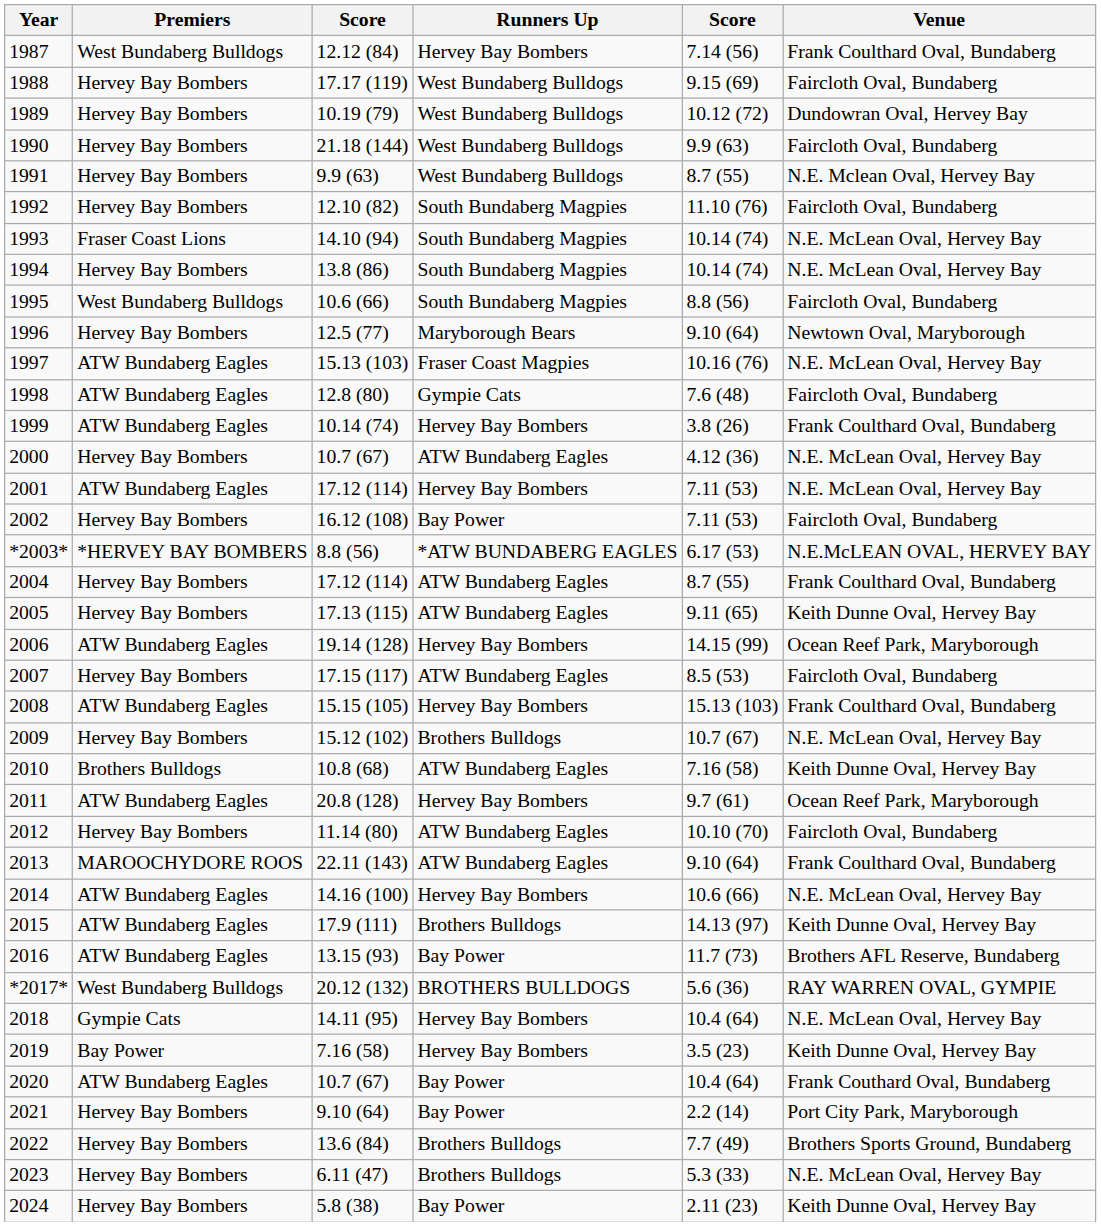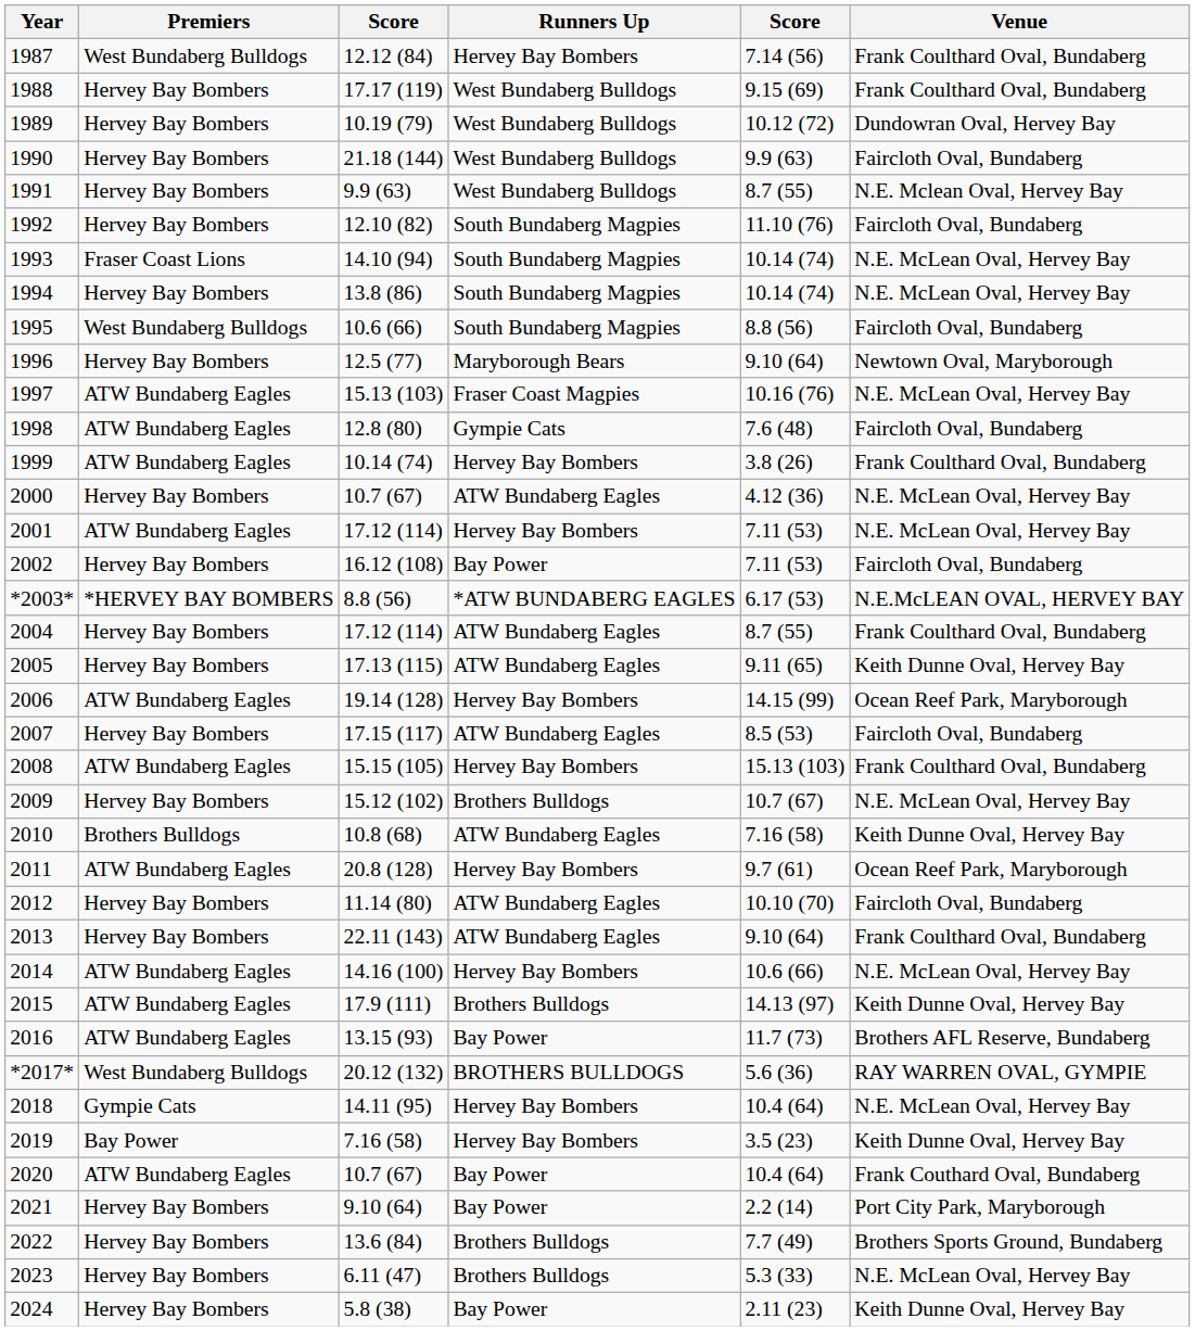 <table class = "wikitable">
 <tr>
 <th>Year</th>
 <th>Premiers</th>
 <th>Score</th>
 <th>Runners Up</th>
 <th>Score</th>
 <th>Venue</th>
 </tr>
 <tr>
 <td>1987</td>
 <td>West Bundaberg Bulldogs</td>
 <td>12.12 (84)</td>
 <td>Hervey Bay Bombers</td>
 <td>7.14 (56)</td>
 <td>Frank Coulthard Oval, Bundaberg</td>
 </tr>
 <tr>
 <td>1988</td>
 <td>Hervey Bay Bombers</td>
 <td>17.17 (119)</td>
 <td>West Bundaberg Bulldogs</td>
 <td>9.15 (69)</td>
-<td>Faircloth Oval, Bundaberg</td>
+<td>Frank Coulthard Oval, Bundaberg</td>
 </tr>
 <tr>
 <td>1989</td>
 <td>Hervey Bay Bombers</td>
 <td>10.19 (79)</td>
 <td>West Bundaberg Bulldogs</td>
 <td>10.12 (72)</td>
 <td>Dundowran Oval, Hervey Bay</td>
 </tr>
 <tr>
 <td>1990</td>
 <td>Hervey Bay Bombers</td>
 <td>21.18 (144)</td>
 <td>West Bundaberg Bulldogs</td>
 <td>9.9 (63)</td>
 <td>Faircloth Oval, Bundaberg</td>
 </tr>
 <tr>
 <td>1991</td>
 <td>Hervey Bay Bombers</td>
 <td>9.9 (63)</td>
 <td>West Bundaberg Bulldogs</td>
 <td>8.7 (55)</td>
 <td>N.E. Mclean Oval, Hervey Bay</td>
 </tr>
 <tr>
 <td>1992</td>
 <td>Hervey Bay Bombers</td>
 <td>12.10 (82)</td>
 <td>South Bundaberg Magpies</td>
 <td>11.10 (76)</td>
 <td>Faircloth Oval, Bundaberg</td>
 </tr>
 <tr>
 <td>1993</td>
 <td>Fraser Coast Lions</td>
 <td>14.10 (94)</td>
 <td>South Bundaberg Magpies</td>
 <td>10.14 (74)</td>
 <td>N.E. McLean Oval, Hervey Bay</td>
 </tr>
 <tr>
 <td>1994</td>
 <td>Hervey Bay Bombers</td>
 <td>13.8 (86)</td>
 <td>South Bundaberg Magpies</td>
 <td>10.14 (74)</td>
 <td>N.E. McLean Oval, Hervey Bay</td>
 </tr>
 <tr>
 <td>1995</td>
 <td>West Bundaberg Bulldogs</td>
 <td>10.6 (66)</td>
 <td>South Bundaberg Magpies</td>
 <td>8.8 (56)</td>
 <td>Faircloth Oval, Bundaberg</td>
 </tr>
 <tr>
 <td>1996</td>
 <td>Hervey Bay Bombers</td>
 <td>12.5 (77)</td>
 <td>Maryborough Bears</td>
 <td>9.10 (64)</td>
 <td>Newtown Oval, Maryborough</td>
 </tr>
 <tr>
 <td>1997</td>
 <td>ATW Bundaberg Eagles</td>
 <td>15.13 (103)</td>
 <td>Fraser Coast Magpies</td>
 <td>10.16 (76)</td>
 <td>N.E. McLean Oval, Hervey Bay</td>
 </tr>
 <tr>
 <td>1998</td>
 <td>ATW Bundaberg Eagles</td>
 <td>12.8 (80)</td>
 <td>Gympie Cats</td>
 <td>7.6 (48)</td>
 <td>Faircloth Oval, Bundaberg</td>
 </tr>
 <tr>
 <td>1999</td>
 <td>ATW Bundaberg Eagles</td>
 <td>10.14 (74)</td>
 <td>Hervey Bay Bombers</td>
 <td>3.8 (26)</td>
 <td>Frank Coulthard Oval, Bundaberg</td>
 </tr>
 <tr>
 <td>2000</td>
 <td>Hervey Bay Bombers</td>
 <td>10.7 (67)</td>
 <td>ATW Bundaberg Eagles</td>
 <td>4.12 (36)</td>
 <td>N.E. McLean Oval, Hervey Bay</td>
 </tr>
 <tr>
 <td>2001</td>
 <td>ATW Bundaberg Eagles</td>
 <td>17.12 (114)</td>
 <td>Hervey Bay Bombers</td>
 <td>7.11 (53)</td>
 <td>N.E. McLean Oval, Hervey Bay</td>
 </tr>
 <tr>
 <td>2002</td>
 <td>Hervey Bay Bombers</td>
 <td>16.12 (108)</td>
 <td>Bay Power</td>
 <td>7.11 (53)</td>
 <td>Faircloth Oval, Bundaberg</td>
 </tr>
 <tr>
 <td>*2003*</td>
 <td>*HERVEY BAY BOMBERS</td>
 <td>8.8 (56)</td>
 <td>*ATW BUNDABERG EAGLES</td>
 <td>6.17 (53)</td>
 <td>N.E.McLEAN OVAL, HERVEY BAY</td>
 </tr>
 <tr>
 <td>2004</td>
 <td>Hervey Bay Bombers</td>
 <td>17.12 (114)</td>
 <td>ATW Bundaberg Eagles</td>
 <td>8.7 (55)</td>
 <td>Frank Coulthard Oval, Bundaberg</td>
 </tr>
 <tr>
 <td>2005</td>
 <td>Hervey Bay Bombers</td>
 <td>17.13 (115)</td>
 <td>ATW Bundaberg Eagles</td>
 <td>9.11 (65)</td>
 <td>Keith Dunne Oval, Hervey Bay</td>
 </tr>
 <tr>
 <td>2006</td>
 <td>ATW Bundaberg Eagles</td>
 <td>19.14 (128)</td>
 <td>Hervey Bay Bombers</td>
 <td>14.15 (99)</td>
 <td>Ocean Reef Park, Maryborough</td>
 </tr>
 <tr>
 <td>2007</td>
 <td>Hervey Bay Bombers</td>
 <td>17.15 (117)</td>
 <td>ATW Bundaberg Eagles</td>
 <td>8.5 (53)</td>
 <td>Faircloth Oval, Bundaberg</td>
 </tr>
 <tr>
 <td>2008</td>
 <td>ATW Bundaberg Eagles</td>
 <td>15.15 (105)</td>
 <td>Hervey Bay Bombers</td>
 <td>15.13 (103)</td>
 <td>Frank Coulthard Oval,  Bundaberg</td>
 </tr>
 <tr>
 <td>2009</td>
 <td>Hervey Bay Bombers</td>
 <td>15.12 (102)</td>
 <td>Brothers Bulldogs</td>
 <td>10.7 (67)</td>
 <td>N.E. McLean Oval, Hervey Bay</td>
 </tr>
 <tr>
 <td>2010</td>
 <td>Brothers Bulldogs</td>
 <td>10.8 (68)</td>
 <td>ATW Bundaberg Eagles</td>
 <td>7.16 (58)</td>
 <td>Keith Dunne Oval, Hervey Bay</td>
 </tr>
 <tr>
 <td>2011</td>
 <td>ATW Bundaberg Eagles</td>
 <td>20.8 (128)</td>
 <td>Hervey Bay Bombers</td>
 <td>9.7 (61)</td>
 <td>Ocean Reef Park, Maryborough</td>
 </tr>
 <tr>
 <td>2012</td>
 <td>Hervey Bay Bombers</td>
 <td>11.14 (80)</td>
 <td>ATW Bundaberg Eagles</td>
 <td>10.10 (70)</td>
 <td>Faircloth Oval, Bundaberg</td>
 </tr>
 <tr>
 <td>2013</td>
-<td>MAROOCHYDORE ROOS</td>
+<td>Hervey Bay Bombers</td>
 <td>22.11 (143)</td>
 <td>ATW Bundaberg Eagles</td>
 <td>9.10 (64)</td>
 <td>Frank Coulthard Oval, Bundaberg</td>
 </tr>
 <tr>
 <td>2014</td>
 <td>ATW Bundaberg Eagles</td>
 <td>14.16 (100)</td>
 <td>Hervey Bay Bombers</td>
 <td>10.6 (66)</td>
 <td>N.E. McLean Oval, Hervey Bay</td>
 </tr>
 <tr>
 <td>2015</td>
 <td>ATW Bundaberg Eagles</td>
 <td>17.9 (111)</td>
 <td>Brothers Bulldogs</td>
 <td>14.13 (97)</td>
 <td>Keith Dunne Oval, Hervey Bay</td>
 </tr>
 <tr>
 <td>2016</td>
 <td>ATW Bundaberg Eagles</td>
 <td>13.15 (93)</td>
 <td>Bay Power</td>
 <td>11.7 (73)</td>
 <td>Brothers AFL Reserve, Bundaberg</td>
 </tr>
 <tr>
 <td>*2017*</td>
 <td>West Bundaberg Bulldogs</td>
 <td>20.12 (132)</td>
 <td>BROTHERS BULLDOGS</td>
 <td>5.6 (36)</td>
 <td>RAY WARREN OVAL, GYMPIE</td>
 </tr>
 <tr>
 <td>2018</td>
 <td>Gympie Cats</td>
 <td>14.11 (95)</td>
 <td>Hervey Bay Bombers</td>
 <td>10.4 (64)</td>
 <td>N.E. McLean Oval, Hervey Bay</td>
 </tr>
 <tr>
 <td>2019</td>
 <td>Bay Power</td>
 <td>7.16 (58)</td>
 <td>Hervey Bay Bombers</td>
 <td>3.5 (23)</td>
 <td>Keith Dunne Oval, Hervey Bay</td>
 </tr>
 <tr>
 <td>2020</td>
 <td>ATW Bundaberg Eagles</td>
 <td>10.7 (67)</td>
 <td>Bay Power</td>
 <td>10.4 (64)</td>
 <td>Frank Couthard Oval, Bundaberg</td>
 </tr>
 <tr>
 <td>2021</td>
 <td>Hervey Bay Bombers</td>
 <td>9.10 (64)</td>
 <td>Bay Power</td>
 <td>2.2 (14)</td>
 <td>Port City Park, Maryborough</td>
 </tr>
 <tr>
 <td>2022</td>
 <td>Hervey Bay Bombers</td>
 <td>13.6 (84)</td>
 <td>Brothers Bulldogs</td>
 <td>7.7 (49)</td>
 <td>Brothers Sports Ground, Bundaberg</td>
 </tr>
 <tr>
 <td>2023</td>
 <td>Hervey Bay Bombers</td>
 <td>6.11 (47)</td>
 <td>Brothers Bulldogs</td>
 <td>5.3 (33)</td>
 <td>N.E. McLean Oval, Hervey Bay</td>
 </tr>
 <tr>
 <td>2024</td>
 <td>Hervey Bay Bombers</td>
 <td>5.8 (38)</td>
 <td>Bay Power</td>
 <td>2.11 (23)</td>
 <td>Keith Dunne Oval, Hervey Bay</td>
 </tr>
 </table>
